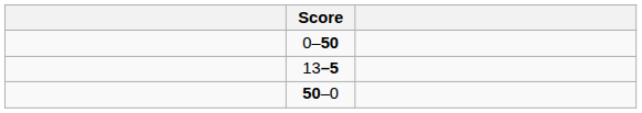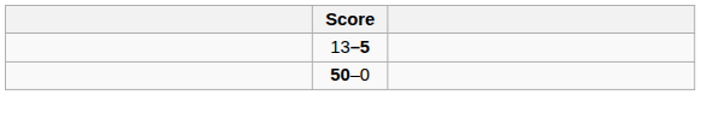 <table class="wikitable" style="text-align: center;">
 <tr>
 <th width=270></th>
 <th width=60>Score</th>
 <th width=270></th>
-</tr>
-<tr>
-<td align=left></td>
-<td>0–<strong>50</strong></td>
-<td align=left><strong></td>
 </tr>
 <tr>
 <td align=left></strong><strong></td>
 <td></strong>13<strong>–5</td>
 <td align=left></td>
 </tr>
 <tr>
 <td align=left></strong></td>
 <td><strong>50</strong>–0</td>
 <td align=left></td>
 </tr>
 </table>
